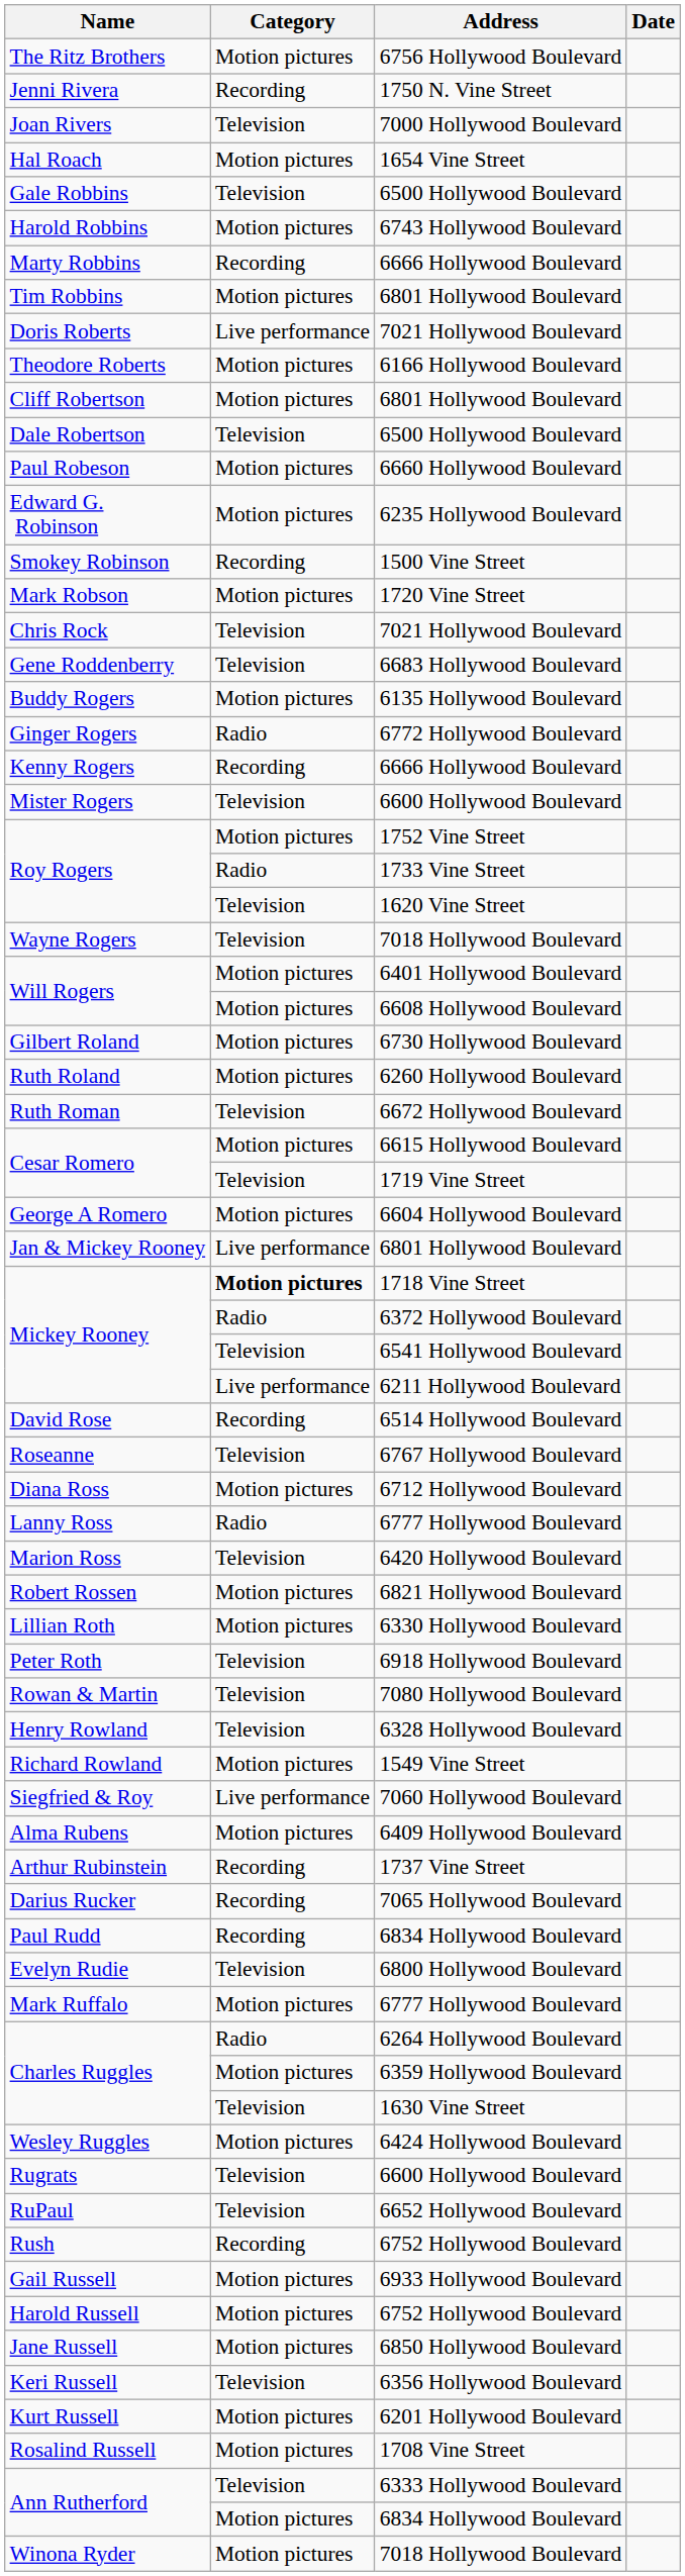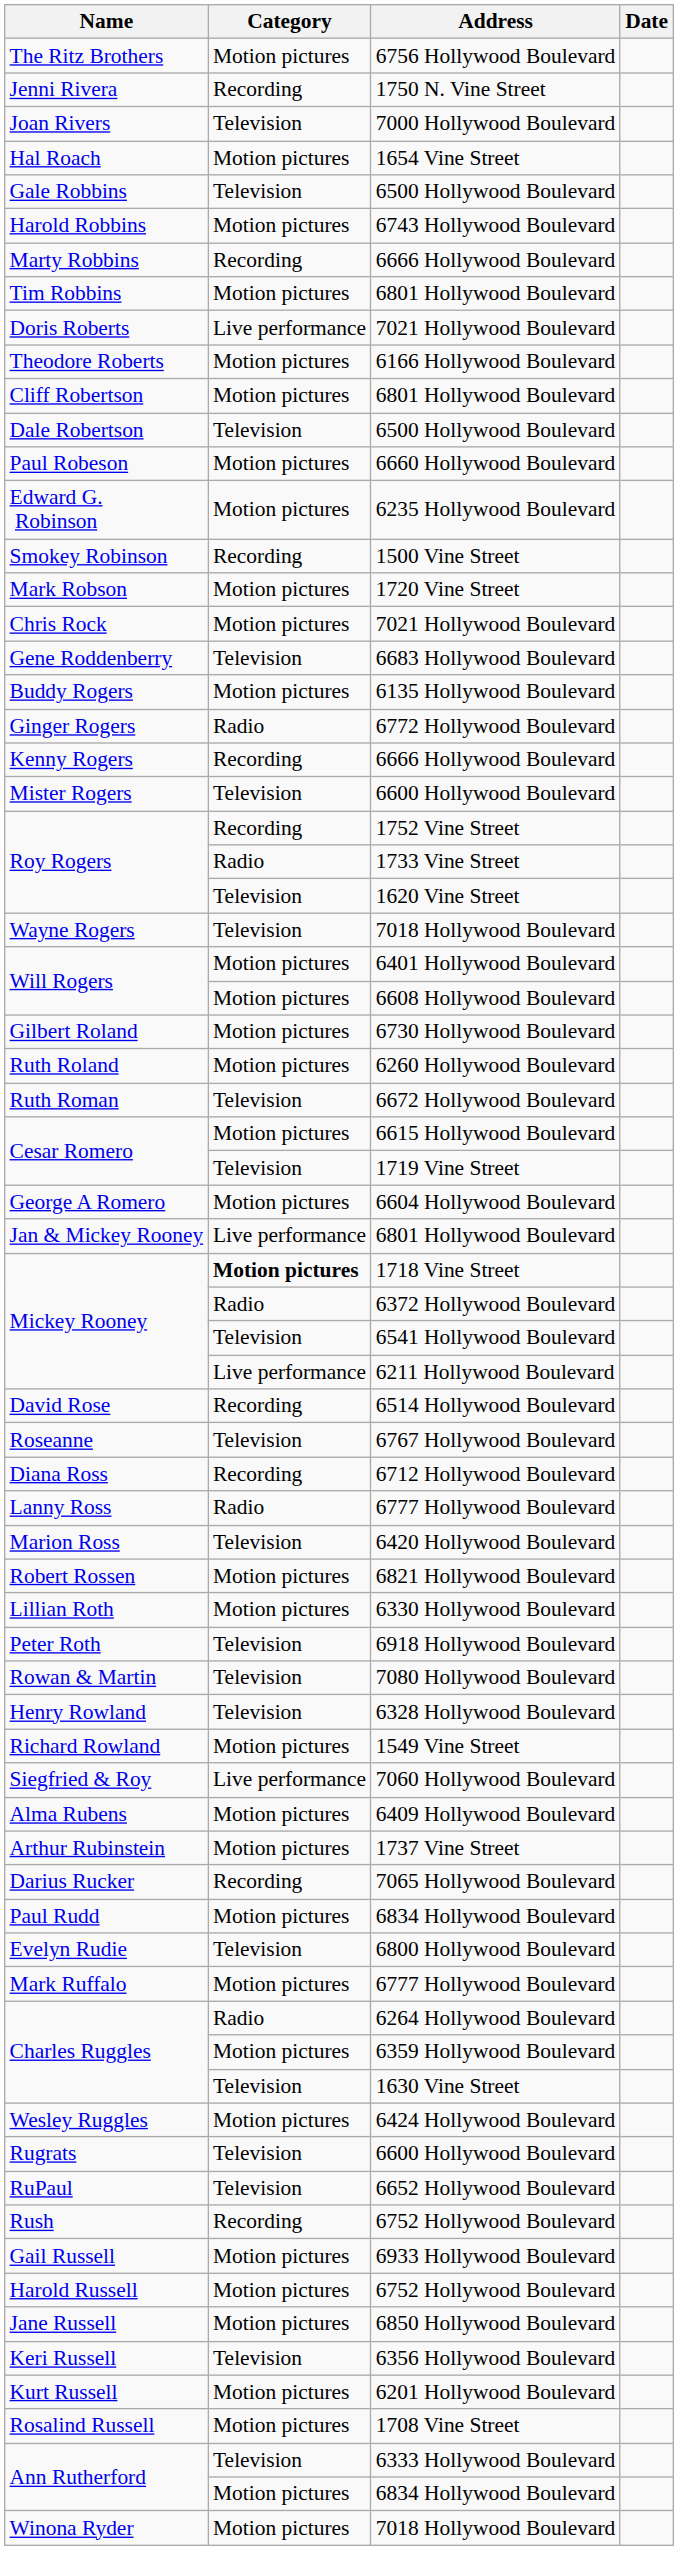 <table class="wikitable sortable" style="font-size: 100%;">
 <tr>
 <th>Name</th>
 <th>Category</th>
 <th>Address</th>
 <th>Date</th>
 </tr>
 <tr>
 <td><a href='#'>The Ritz Brothers</a></td>
 <td>Motion pictures</td>
 <td>6756 Hollywood Boulevard</td>
 <td></td>
 </tr>
 <tr>
 <td><a href='#'>Jenni Rivera</a></td>
 <td>Recording</td>
 <td>1750 N. Vine Street</td>
 <td></td>
 </tr>
 <tr>
 <td><a href='#'>Joan Rivers</a></td>
 <td>Television</td>
 <td>7000 Hollywood Boulevard</td>
 <td></td>
 </tr>
 <tr>
 <td><a href='#'>Hal Roach</a></td>
 <td>Motion pictures</td>
 <td>1654 Vine Street</td>
 <td></td>
 </tr>
 <tr>
 <td><a href='#'>Gale Robbins</a></td>
 <td>Television</td>
 <td>6500 Hollywood Boulevard</td>
 <td></td>
 </tr>
 <tr>
 <td><a href='#'>Harold Robbins</a></td>
 <td>Motion pictures</td>
 <td>6743 Hollywood Boulevard</td>
 <td></td>
 </tr>
 <tr>
 <td><a href='#'>Marty Robbins</a></td>
 <td>Recording</td>
 <td>6666 Hollywood Boulevard</td>
 <td></td>
 </tr>
 <tr>
 <td><a href='#'>Tim Robbins</a></td>
 <td>Motion pictures</td>
 <td>6801 Hollywood Boulevard</td>
 <td></td>
 </tr>
 <tr>
 <td><a href='#'>Doris Roberts</a></td>
 <td>Live performance</td>
 <td>7021 Hollywood Boulevard</td>
 <td></td>
 </tr>
 <tr>
 <td><a href='#'>Theodore Roberts</a></td>
 <td>Motion pictures</td>
 <td>6166 Hollywood Boulevard</td>
 <td></td>
 </tr>
 <tr>
 <td><a href='#'>Cliff Robertson</a></td>
 <td>Motion pictures</td>
 <td>6801 Hollywood Boulevard</td>
 <td></td>
 </tr>
 <tr>
 <td><a href='#'>Dale Robertson</a></td>
 <td>Television</td>
 <td>6500 Hollywood Boulevard</td>
 <td></td>
 </tr>
 <tr>
 <td><a href='#'>Paul Robeson</a></td>
 <td>Motion pictures</td>
 <td>6660 Hollywood Boulevard</td>
 <td></td>
 </tr>
 <tr>
 <td><a href='#'>Edward G.</a><br> <a href='#'>Robinson</a></td>
 <td>Motion pictures</td>
 <td>6235 Hollywood Boulevard</td>
 <td></td>
 </tr>
 <tr>
 <td><a href='#'>Smokey Robinson</a></td>
 <td>Recording</td>
 <td>1500 Vine Street</td>
 <td></td>
 </tr>
 <tr>
 <td><a href='#'>Mark Robson</a></td>
 <td>Motion pictures</td>
 <td>1720 Vine Street</td>
 <td></td>
 </tr>
 <tr>
 <td><a href='#'>Chris Rock</a></td>
-<td>Television</td>
+<td>Motion pictures</td>
 <td>7021 Hollywood Boulevard</td>
 <td></td>
 </tr>
 <tr>
 <td><a href='#'>Gene Roddenberry</a></td>
 <td>Television</td>
 <td>6683 Hollywood Boulevard</td>
 <td></td>
 </tr>
 <tr>
 <td><a href='#'>Buddy Rogers</a></td>
 <td>Motion pictures</td>
 <td>6135 Hollywood Boulevard</td>
 <td></td>
 </tr>
 <tr>
 <td><a href='#'>Ginger Rogers</a></td>
 <td>Radio</td>
 <td>6772 Hollywood Boulevard</td>
 <td></td>
 </tr>
 <tr>
 <td><a href='#'>Kenny Rogers</a></td>
 <td>Recording</td>
 <td>6666 Hollywood Boulevard</td>
 <td></td>
 </tr>
 <tr>
 <td><a href='#'>Mister Rogers</a></td>
 <td>Television</td>
 <td>6600 Hollywood Boulevard</td>
 <td></td>
 </tr>
 <tr>
 <td rowspan="3"><a href='#'>Roy Rogers</a></td>
-<td>Motion pictures</td>
+<td>Recording</td>
 <td>1752 Vine Street</td>
 <td></td>
 </tr>
 <tr>
 <td>Radio</td>
 <td>1733 Vine Street</td>
 <td></td>
 </tr>
 <tr>
 <td>Television</td>
 <td>1620 Vine Street</td>
 <td></td>
 </tr>
 <tr>
 <td><a href='#'>Wayne Rogers</a></td>
 <td>Television</td>
 <td>7018 Hollywood Boulevard</td>
 <td></td>
 </tr>
 <tr>
 <td rowspan="2"><a href='#'>Will Rogers</a></td>
 <td>Motion pictures</td>
 <td>6401 Hollywood Boulevard</td>
 <td></td>
 </tr>
 <tr>
 <td>Motion pictures</td>
 <td>6608 Hollywood Boulevard</td>
 <td></td>
 </tr>
 <tr>
 <td><a href='#'>Gilbert Roland</a></td>
 <td>Motion pictures</td>
 <td>6730 Hollywood Boulevard</td>
 <td></td>
 </tr>
 <tr>
 <td><a href='#'>Ruth Roland</a></td>
 <td>Motion pictures</td>
 <td>6260 Hollywood Boulevard</td>
 <td></td>
 </tr>
 <tr>
 <td><a href='#'>Ruth Roman</a></td>
 <td>Television</td>
 <td>6672 Hollywood Boulevard</td>
 <td></td>
 </tr>
 <tr>
 <td rowspan="2"><a href='#'>Cesar Romero</a></td>
 <td>Motion pictures</td>
 <td>6615 Hollywood Boulevard</td>
 <td></td>
 </tr>
 <tr>
 <td>Television</td>
 <td>1719 Vine Street</td>
 <td></td>
 </tr>
 <tr>
 <td><a href='#'>George A Romero</a></td>
 <td>Motion pictures</td>
 <td>6604 Hollywood Boulevard</td>
 <td></td>
 </tr>
 <tr>
 <td><a href='#'>Jan & Mickey Rooney</a></td>
 <td>Live performance</td>
 <td>6801 Hollywood Boulevard</td>
 <td></td>
 </tr>
 <tr>
 <td rowspan="4"><a href='#'>Mickey Rooney</a></td>
 <td><strong>Motion pictures</strong></td>
 <td>1718 Vine Street</td>
 <td></td>
 </tr>
 <tr>
 <td>Radio</td>
 <td>6372 Hollywood Boulevard</td>
 <td></td>
 </tr>
 <tr>
 <td>Television</td>
 <td>6541 Hollywood Boulevard</td>
 <td></td>
 </tr>
 <tr>
 <td>Live performance</td>
 <td>6211 Hollywood Boulevard</td>
 <td></td>
 </tr>
 <tr>
 <td><a href='#'>David Rose</a></td>
 <td>Recording</td>
 <td>6514 Hollywood Boulevard</td>
 <td></td>
 </tr>
 <tr>
 <td><a href='#'>Roseanne</a></td>
 <td>Television</td>
 <td>6767 Hollywood Boulevard</td>
 <td></td>
 </tr>
 <tr>
 <td><a href='#'>Diana Ross</a></td>
-<td>Motion pictures</td>
+<td>Recording</td>
 <td>6712 Hollywood Boulevard</td>
 <td></td>
 </tr>
 <tr>
 <td><a href='#'>Lanny Ross</a></td>
 <td>Radio</td>
 <td>6777 Hollywood Boulevard</td>
 <td></td>
 </tr>
 <tr>
 <td><a href='#'>Marion Ross</a></td>
 <td>Television</td>
 <td>6420 Hollywood Boulevard</td>
 <td></td>
 </tr>
 <tr>
 <td><a href='#'>Robert Rossen</a></td>
 <td>Motion pictures</td>
 <td>6821 Hollywood Boulevard</td>
 <td></td>
 </tr>
 <tr>
 <td><a href='#'>Lillian Roth</a></td>
 <td>Motion pictures</td>
 <td>6330 Hollywood Boulevard</td>
 <td></td>
 </tr>
 <tr>
 <td><a href='#'>Peter Roth</a></td>
 <td>Television</td>
 <td>6918 Hollywood Boulevard</td>
 <td></td>
 </tr>
 <tr>
 <td><a href='#'>Rowan & Martin</a></td>
 <td>Television</td>
 <td>7080 Hollywood Boulevard</td>
 <td></td>
 </tr>
 <tr>
 <td><a href='#'>Henry Rowland</a></td>
 <td>Television</td>
 <td>6328 Hollywood Boulevard</td>
 <td></td>
 </tr>
 <tr>
 <td><a href='#'>Richard Rowland</a></td>
 <td>Motion pictures</td>
 <td>1549 Vine Street</td>
 <td></td>
 </tr>
 <tr>
 <td><a href='#'>Siegfried & Roy</a></td>
 <td>Live performance</td>
 <td>7060 Hollywood Boulevard</td>
 <td></td>
 </tr>
 <tr>
 <td><a href='#'>Alma Rubens</a></td>
 <td>Motion pictures</td>
 <td>6409 Hollywood Boulevard</td>
 <td></td>
 </tr>
 <tr>
 <td><a href='#'>Arthur Rubinstein</a></td>
-<td>Recording</td>
+<td>Motion pictures</td>
 <td>1737 Vine Street</td>
 <td></td>
 </tr>
 <tr>
 <td><a href='#'>Darius Rucker</a></td>
 <td>Recording</td>
 <td>7065 Hollywood Boulevard</td>
 <td></td>
 </tr>
 <tr>
 <td><a href='#'>Paul Rudd</a></td>
-<td>Recording</td>
+<td>Motion pictures</td>
 <td>6834 Hollywood Boulevard</td>
 <td></td>
 </tr>
 <tr>
 <td><a href='#'>Evelyn Rudie</a></td>
 <td>Television</td>
 <td>6800 Hollywood Boulevard</td>
 <td></td>
 </tr>
 <tr>
 <td><a href='#'>Mark Ruffalo</a></td>
 <td>Motion pictures</td>
 <td>6777 Hollywood Boulevard</td>
 <td></td>
 </tr>
 <tr>
 <td rowspan="3"><a href='#'>Charles Ruggles</a></td>
 <td>Radio</td>
 <td>6264 Hollywood Boulevard</td>
 <td></td>
 </tr>
 <tr>
 <td>Motion pictures</td>
 <td>6359 Hollywood Boulevard</td>
 <td></td>
 </tr>
 <tr>
 <td>Television</td>
 <td>1630 Vine Street</td>
 <td></td>
 </tr>
 <tr>
 <td><a href='#'>Wesley Ruggles</a></td>
 <td>Motion pictures</td>
 <td>6424 Hollywood Boulevard</td>
 <td></td>
 </tr>
 <tr>
 <td><a href='#'>Rugrats</a></td>
 <td>Television</td>
 <td>6600 Hollywood Boulevard</td>
 <td></td>
 </tr>
 <tr>
 <td><a href='#'>RuPaul</a></td>
 <td>Television</td>
 <td>6652 Hollywood Boulevard</td>
 <td></td>
 </tr>
 <tr>
 <td><a href='#'>Rush</a></td>
 <td>Recording</td>
 <td>6752 Hollywood Boulevard</td>
 <td></td>
 </tr>
 <tr>
 <td><a href='#'>Gail Russell</a></td>
 <td>Motion pictures</td>
 <td>6933 Hollywood Boulevard</td>
 <td></td>
 </tr>
 <tr>
 <td><a href='#'>Harold Russell</a></td>
 <td>Motion pictures</td>
 <td>6752 Hollywood Boulevard</td>
 <td></td>
 </tr>
 <tr>
 <td><a href='#'>Jane Russell</a></td>
 <td>Motion pictures</td>
 <td>6850 Hollywood Boulevard</td>
 <td></td>
 </tr>
 <tr>
 <td><a href='#'>Keri Russell</a></td>
 <td>Television</td>
 <td>6356 Hollywood Boulevard</td>
 <td></td>
 </tr>
 <tr>
 <td><a href='#'>Kurt Russell</a></td>
 <td>Motion pictures</td>
 <td>6201 Hollywood Boulevard</td>
 <td></td>
 </tr>
 <tr>
 <td><a href='#'>Rosalind Russell</a></td>
 <td>Motion pictures</td>
 <td>1708 Vine Street</td>
 <td></td>
 </tr>
 <tr>
 <td rowspan="2"><a href='#'>Ann Rutherford</a></td>
 <td>Television</td>
 <td>6333 Hollywood Boulevard</td>
 <td></td>
 </tr>
 <tr>
 <td>Motion pictures</td>
 <td>6834 Hollywood Boulevard</td>
 <td></td>
 </tr>
 <tr>
 <td><a href='#'>Winona Ryder</a></td>
 <td>Motion pictures</td>
 <td>7018 Hollywood Boulevard</td>
 <td></td>
 </tr>
 </table>
